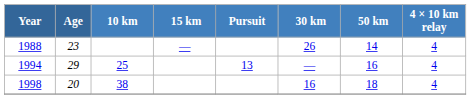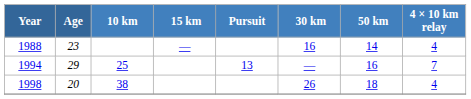 <table class="wikitable" style="font-size:95%; text-align:center; border:grey solid 1px; border-collapse:collapse; background:#ffffff;">
 <tr>
 <th style="background-color:#369; color:white; width:60px;"> Year </th>
 <th style="background-color:#369; color:white; width:40px;"> Age </th>
 <th style="background-color:#4180be; color:white; width:75px;"> 10 km </th>
 <th style="background-color:#4180be; color:white; width:75px;"> 15 km</th>
 <th style="background-color:#4180be; color:white; width:75px;"> Pursuit </th>
 <th style="background-color:#4180be; color:white; width:75px;"> 30 km</th>
 <th style="background-color:#4180be; color:white; width:75px;"> 50 km</th>
 <th style="background-color:#4180be; color:white; width:75px;"> 4 × 10 km <br> relay </th>
 </tr>
 <tr>
 <td><a href='#'>1988</a></td>
 <td><em>23</em></td>
 <td></td>
 <td><a href='#'>—</a></td>
 <td></td>
-<td><a href='#'>26</a></td>
+<td><a href='#'>16</a></td>
 <td><a href='#'>14</a></td>
 <td><a href='#'>4</a></td>
 </tr>
 <tr>
 <td><a href='#'>1994</a></td>
 <td><em>29</em></td>
 <td><a href='#'>25</a></td>
 <td></td>
 <td><a href='#'>13</a></td>
 <td><a href='#'>—</a></td>
 <td><a href='#'>16</a></td>
-<td><a href='#'>4</a></td>
+<td><a href='#'>7</a></td>
 </tr>
 <tr>
 <td><a href='#'>1998</a></td>
 <td><em>20</em></td>
 <td><a href='#'>38</a></td>
 <td></td>
 <td><a href='#'></a></td>
-<td><a href='#'>16</a></td>
+<td><a href='#'>26</a></td>
 <td><a href='#'>18</a></td>
 <td><a href='#'>4</a></td>
 </tr>
 <tr>
 </tr>
 </table>
